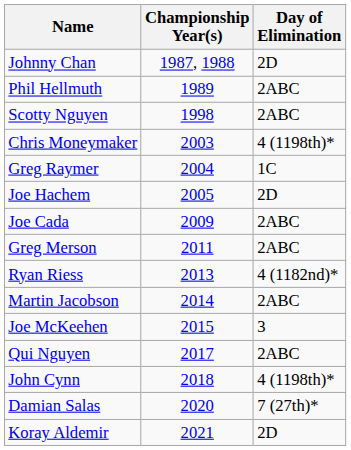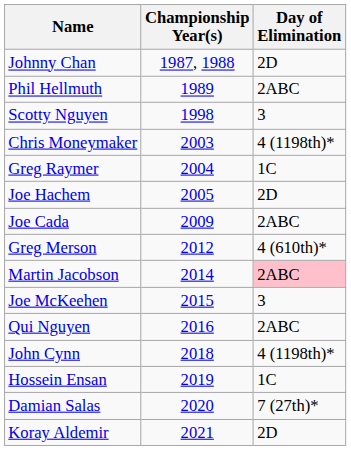 <table class="wikitable sortable">
 <tr>
 <th>Name</th>
 <th>Championship<br>Year(s)</th>
 <th>Day of<br>Elimination</th>
 </tr>
 <tr>
 <td><a href='#'>Johnny Chan</a></td>
 <td align=center><a href='#'>1987</a>, <a href='#'>1988</a></td>
 <td>2D</td>
 </tr>
 <tr>
 <td><a href='#'>Phil Hellmuth</a></td>
 <td align=center><a href='#'>1989</a></td>
 <td>2ABC</td>
 </tr>
 <tr>
 <td><a href='#'>Scotty Nguyen</a></td>
 <td align=center><a href='#'>1998</a></td>
-<td>2ABC</td>
+<td>3</td>
 </tr>
 <tr>
 <td><a href='#'>Chris Moneymaker</a></td>
 <td align=center><a href='#'>2003</a></td>
 <td>4 (1198th)*</td>
 </tr>
 <tr>
 <td><a href='#'>Greg Raymer</a></td>
 <td align=center><a href='#'>2004</a></td>
 <td>1C</td>
 </tr>
 <tr>
 <td><a href='#'>Joe Hachem</a></td>
 <td align=center><a href='#'>2005</a></td>
 <td>2D</td>
 </tr>
 <tr>
 <td><a href='#'>Joe Cada</a></td>
 <td align=center><a href='#'>2009</a></td>
 <td>2ABC</td>
 </tr>
 <tr>
 <td><a href='#'>Greg Merson</a></td>
-<td align=center><a href='#'>2011</a></td>
-<td>2ABC</td>
-</tr>
-<tr>
-<td><a href='#'>Ryan Riess</a></td>
-<td align=center><a href='#'>2013</a></td>
-<td data-sort-value="4.1">4 (1182nd)*</td>
+<td align=center><a href='#'>2012</a></td>
+<td data-sort-value="4.2">4 (610th)*</td>
 </tr>
 <tr>
 <td><a href='#'>Martin Jacobson</a></td>
 <td align=center><a href='#'>2014</a></td>
-<td>2ABC</td>
+<td style="background: pink;">2ABC</td>
 </tr>
 <tr>
 <td><a href='#'>Joe McKeehen</a></td>
 <td align=center><a href='#'>2015</a></td>
 <td>3</td>
 </tr>
 <tr>
 <td><a href='#'>Qui Nguyen</a></td>
-<td align=center><a href='#'>2017</a></td>
+<td align=center><a href='#'>2016</a></td>
 <td>2ABC</td>
 </tr>
 <tr>
 <td><a href='#'>John Cynn</a></td>
 <td align=center><a href='#'>2018</a></td>
 <td>4 (1198th)*</td>
+</tr>
+<tr>
+<td><a href='#'>Hossein Ensan</a></td>
+<td align=center><a href='#'>2019</a></td>
+<td>1C</td>
 </tr>
 <tr>
 <td><a href='#'>Damian Salas</a></td>
 <td align=center><a href='#'>2020</a></td>
 <td>7 (27th)*</td>
 </tr>
 <tr>
 <td><a href='#'>Koray Aldemir</a></td>
 <td align=center><a href='#'>2021</a></td>
 <td>2D</td>
 </tr>
 </table>
